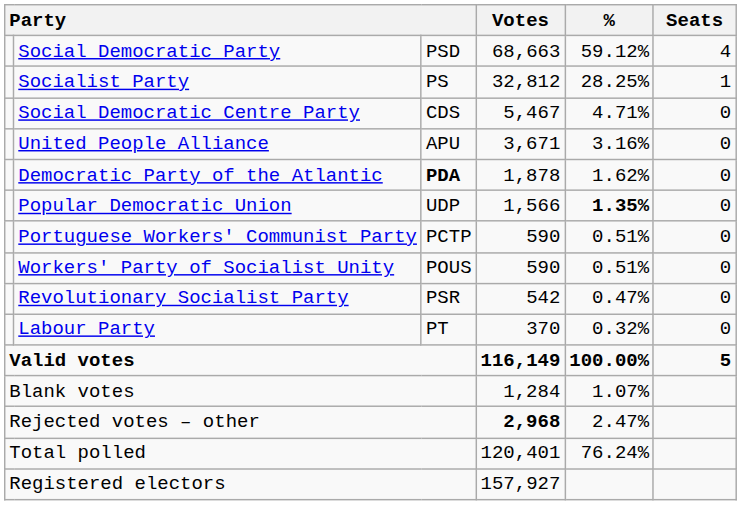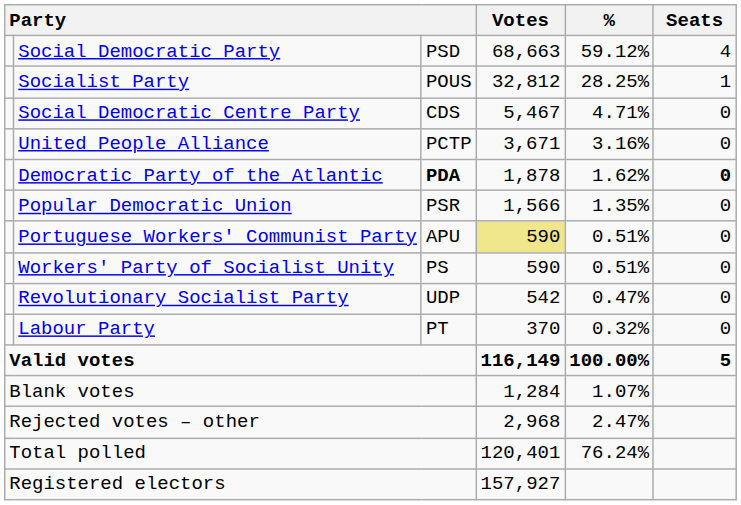 <table class="wikitable" border="1" style="text-align:right;">
 <tr>
 <th style="text-align:left;" colspan=3>Party</th>
 <th align=center width="50">Votes</th>
 <th align=center width="50">%</th>
 <th align=center width="50">Seats</th>
 </tr>
 <tr>
 <td></td>
 <td align=left><a href='#'>Social Democratic Party</a></td>
 <td align=left>PSD</td>
 <td>68,663</td>
 <td>59.12%</td>
 <td>4</td>
 </tr>
 <tr>
 <td></td>
 <td align=left><a href='#'>Socialist Party</a></td>
-<td align=left>PS</td>
+<td align=left>POUS</td>
 <td>32,812</td>
 <td>28.25%</td>
 <td>1</td>
 </tr>
 <tr>
 <td></td>
 <td align=left style="white-space: nowrap;"><a href='#'>Social Democratic Centre Party</a></td>
 <td align=left>CDS</td>
 <td>5,467</td>
 <td>4.71%</td>
 <td>0</td>
 </tr>
 <tr>
 <td></td>
 <td align=left><a href='#'>United People Alliance</a></td>
-<td align=left>APU</td>
+<td align=left>PCTP</td>
 <td>3,671</td>
 <td>3.16%</td>
 <td>0</td>
 </tr>
 <tr>
 <td></td>
 <td align=left><a href='#'>Democratic Party of the Atlantic</a></td>
 <td align=left><strong>PDA</strong></td>
 <td>1,878</td>
 <td>1.62%</td>
-<td>0</td>
+<td><strong>0</strong></td>
 </tr>
 <tr>
 <td></td>
 <td align=left><a href='#'>Popular Democratic Union</a></td>
-<td align=left>UDP</td>
+<td align=left>PSR</td>
 <td>1,566</td>
-<td><strong>1.35%</strong></td>
+<td>1.35%</td>
 <td>0</td>
 </tr>
 <tr>
 <td></td>
 <td align=left><a href='#'>Portuguese Workers' Communist Party</a></td>
-<td align=left>PCTP</td>
-<td>590</td>
+<td align=left>APU</td>
+<td style="background: khaki;">590</td>
 <td>0.51%</td>
 <td>0</td>
 </tr>
 <tr>
 <td></td>
 <td align=left><a href='#'>Workers' Party of Socialist Unity</a></td>
-<td align=left>POUS</td>
+<td align=left>PS</td>
 <td>590</td>
 <td>0.51%</td>
 <td>0</td>
 </tr>
 <tr>
 <td></td>
 <td align=left><a href='#'>Revolutionary Socialist Party</a></td>
-<td align=left>PSR</td>
+<td align=left>UDP</td>
 <td>542</td>
 <td>0.47%</td>
 <td>0</td>
 </tr>
 <tr>
 <td></td>
 <td align=left><a href='#'>Labour Party</a></td>
 <td align=left>PT</td>
 <td>370</td>
 <td>0.32%</td>
 <td>0</td>
 </tr>
 <tr style="font-weight:bold">
 <td align=left colspan=3>Valid votes</td>
 <td>116,149</td>
 <td>100.00%</td>
 <td>5</td>
 </tr>
 <tr>
 <td align=left colspan=3>Blank votes</td>
 <td>1,284</td>
 <td>1.07%</td>
 <td></td>
 </tr>
 <tr>
 <td align=left colspan=3>Rejected votes – other</td>
-<td><strong>2,968</strong></td>
+<td>2,968</td>
 <td>2.47%</td>
 <td></td>
 </tr>
 <tr>
 <td align=left colspan=3>Total polled</td>
 <td>120,401</td>
 <td>76.24%</td>
 <td></td>
 </tr>
 <tr>
 <td align=left colspan=3>Registered electors</td>
 <td>157,927</td>
 <td></td>
 <td></td>
 </tr>
 </table>
